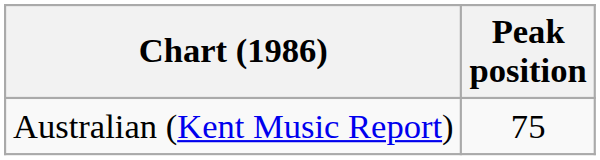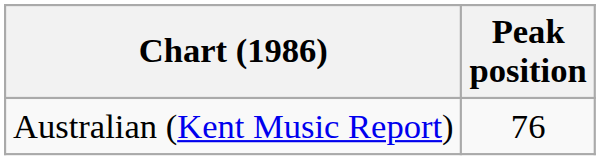 <table class="wikitable">
 <tr>
 <th>Chart (1986)</th>
 <th>Peak<br>position</th>
 </tr>
 <tr>
 <td>Australian (<a href='#'>Kent Music Report</a>)</td>
-<td align="center">75</td>
+<td align="center">76</td>
 </tr>
 </table>
